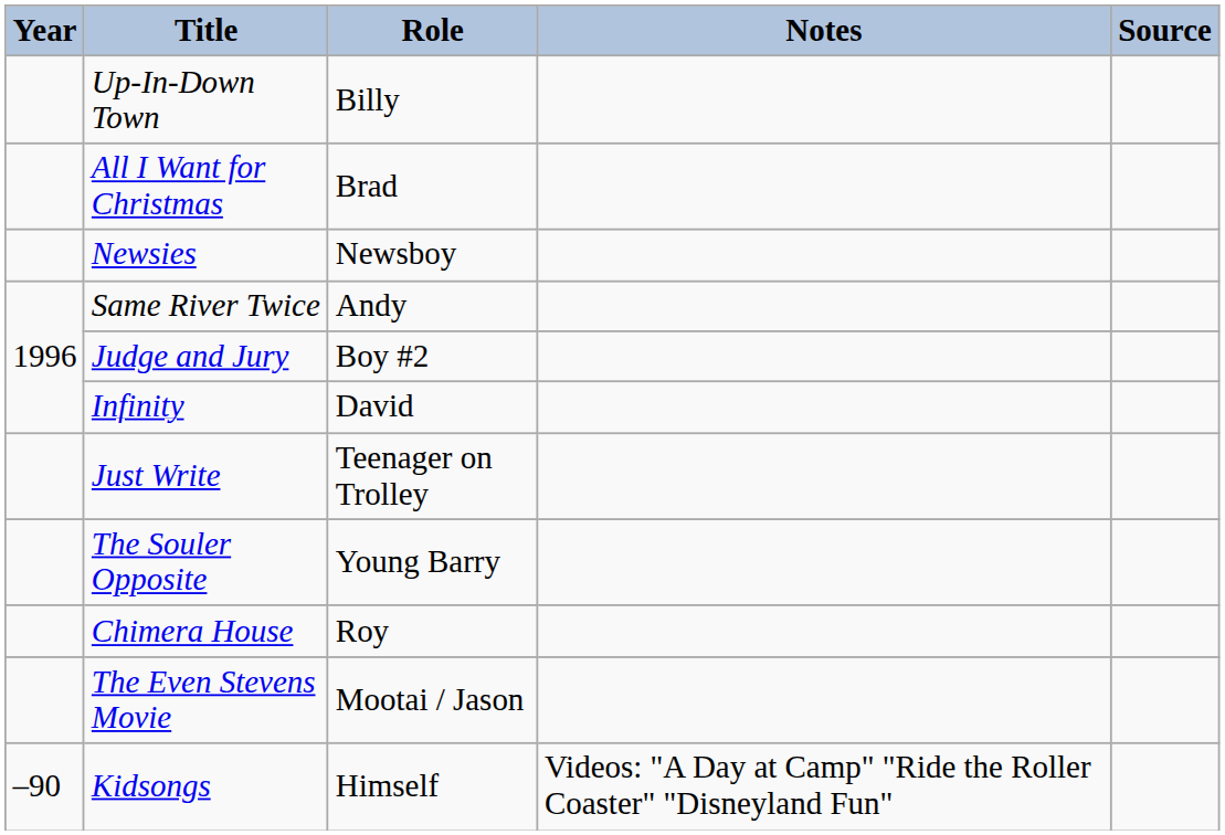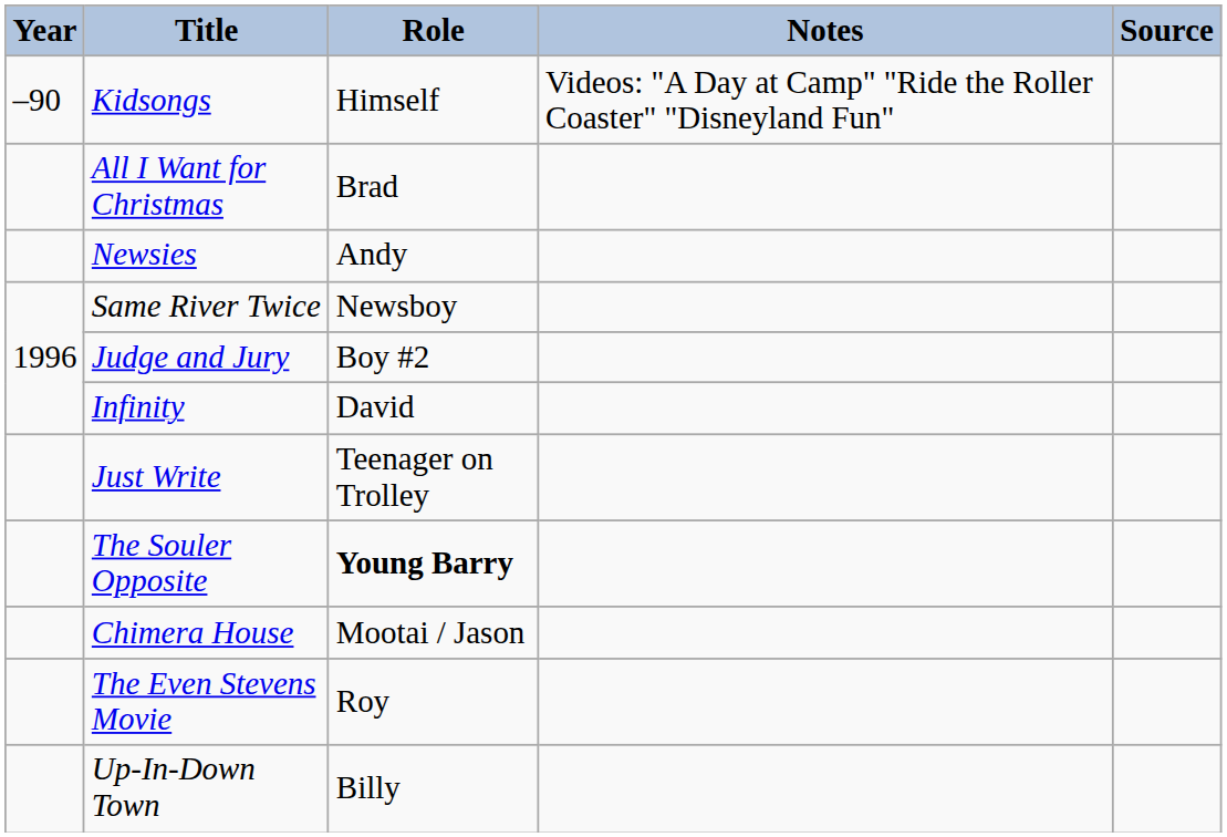 <table class="wikitable sortable plainrowheaders" style="width=100%;">
 <tr>
 <th style="background:#b0c4de;">Year</th>
 <th style="background:#b0c4de;">Title</th>
 <th style="background:#b0c4de;">Role</th>
 <th style="background:#b0c4de;" class="unsortable">Notes</th>
 <th style="background:#b0c4de;" class="unsortable">Source</th>
 </tr>
 <tr>
-<td></td>
-<td><em>Up-In-Down Town</em></td>
-<td>Billy</td>
-<td> </td>
+<td>–90</td>
+<td><em><a href='#'>Kidsongs</a></em></td>
+<td>Himself</td>
+<td>Videos: "A Day at Camp" "Ride the Roller Coaster" "Disneyland Fun"</td>
 <td> </td>
 </tr>
 <tr>
 <td></td>
 <td><em><a href='#'>All I Want for Christmas</a></em></td>
 <td>Brad</td>
 <td> </td>
 <td> </td>
 </tr>
 <tr>
 <td></td>
 <td><em><a href='#'>Newsies</a></em></td>
-<td>Newsboy</td>
+<td>Andy</td>
 <td> </td>
 <td> </td>
 </tr>
 <tr>
 <td rowspan="3">1996</td>
 <td><em>Same River Twice</em></td>
-<td>Andy</td>
+<td>Newsboy</td>
 <td> </td>
 <td> </td>
 </tr>
 <tr>
 <td><em><a href='#'>Judge and Jury</a></em></td>
 <td>Boy #2</td>
 <td> </td>
 <td> </td>
 </tr>
 <tr>
 <td><em><a href='#'>Infinity</a></em></td>
 <td>David</td>
 <td> </td>
 <td> </td>
 </tr>
 <tr>
 <td></td>
 <td><em><a href='#'>Just Write</a></em></td>
 <td>Teenager on Trolley</td>
 <td> </td>
 <td> </td>
 </tr>
 <tr>
 <td></td>
 <td><em><a href='#'>The Souler Opposite</a></em></td>
-<td>Young Barry</td>
+<td><strong>Young Barry</strong></td>
 <td> </td>
 <td> </td>
 </tr>
 <tr>
 <td></td>
 <td><em><a href='#'>Chimera House</a></em></td>
+<td>Mootai / Jason</td>
+<td> </td>
+<td> </td>
+</tr>
+<tr>
+<td></td>
+<td><em><a href='#'>The Even Stevens Movie</a></em></td>
 <td>Roy</td>
 <td> </td>
 <td> </td>
 </tr>
 <tr>
 <td></td>
-<td><em><a href='#'>The Even Stevens Movie</a></em></td>
-<td>Mootai / Jason</td>
+<td><em>Up-In-Down Town</em></td>
+<td>Billy</td>
 <td> </td>
 <td> </td>
 </tr>
-<tr>
-<td>–90</td>
-<td><em><a href='#'>Kidsongs</a></em></td>
-<td>Himself</td>
-<td>Videos: "A Day at Camp" "Ride the Roller Coaster" "Disneyland Fun"</td>
-<td> </td>
-</tr>
 </table>
